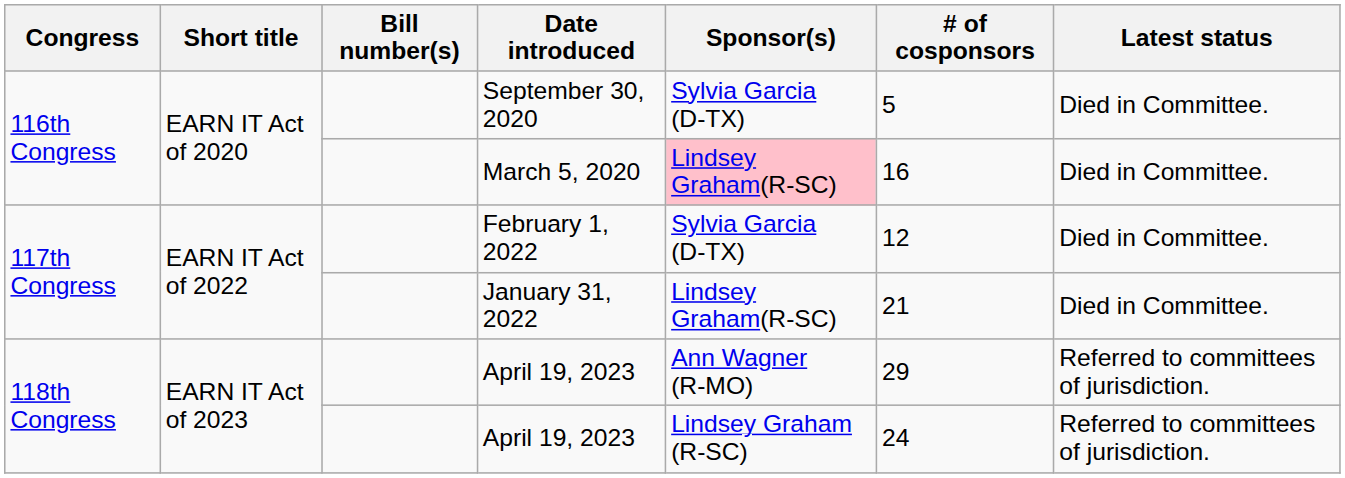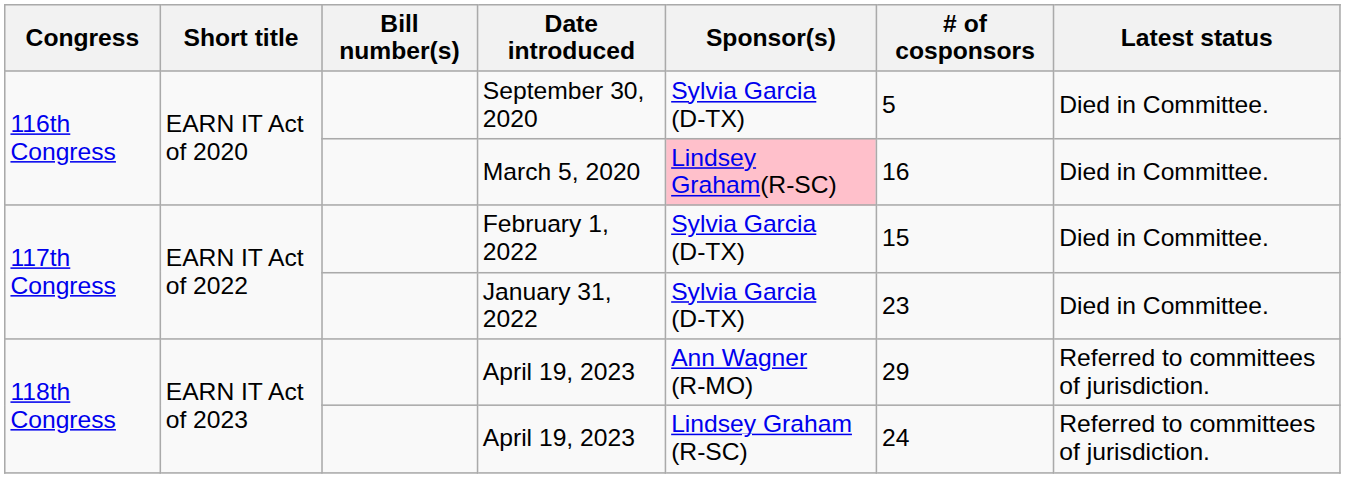 <table class="wikitable">
 <tr>
 <th>Congress</th>
 <th>Short title</th>
 <th>Bill number(s)</th>
 <th>Date introduced</th>
 <th>Sponsor(s)</th>
 <th># of cosponsors</th>
 <th>Latest status</th>
 </tr>
 <tr>
 <td rowspan="2"><a href='#'>116th Congress</a></td>
 <td rowspan="2">EARN IT Act of 2020</td>
 <td></td>
 <td>September 30, 2020</td>
 <td><a href='#'>Sylvia Garcia</a><br>(D-TX)</td>
 <td>5</td>
 <td>Died in Committee.</td>
 </tr>
 <tr>
 <td></td>
 <td>March 5, 2020</td>
 <td style="background: pink;"><a href='#'>Lindsey Graham</a>(R-SC)</td>
 <td>16</td>
 <td>Died in Committee.</td>
 </tr>
 <tr>
 <td rowspan="2"><a href='#'>117th Congress</a></td>
 <td rowspan="2">EARN IT Act of 2022</td>
 <td></td>
 <td>February 1, 2022</td>
 <td><a href='#'>Sylvia Garcia</a><br>(D-TX)</td>
-<td>12</td>
+<td>15</td>
 <td>Died in Committee.</td>
 </tr>
 <tr>
 <td></td>
 <td>January 31, 2022</td>
-<td><a href='#'>Lindsey Graham</a>(R-SC)</td>
-<td>21</td>
+<td><a href='#'>Sylvia Garcia</a><br>(D-TX)</td>
+<td>23</td>
 <td>Died in Committee.</td>
 </tr>
 <tr>
 <td rowspan="2"><a href='#'>118th Congress</a></td>
 <td rowspan="2">EARN IT Act of 2023</td>
 <td></td>
 <td>April 19, 2023</td>
 <td><a href='#'>Ann Wagner</a><br>(R-MO)</td>
 <td>29</td>
 <td>Referred to committees of jurisdiction.</td>
 </tr>
 <tr>
 <td></td>
 <td>April 19, 2023</td>
 <td><a href='#'>Lindsey Graham</a> (R-SC)</td>
 <td>24</td>
 <td>Referred to committees of jurisdiction.</td>
 </tr>
 </table>
